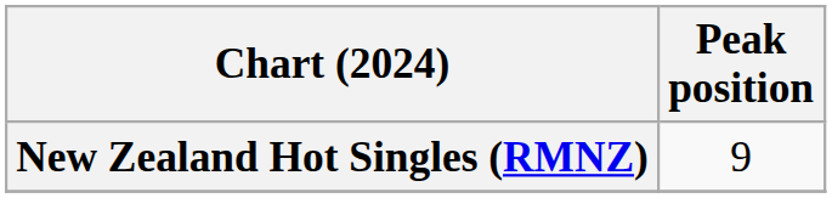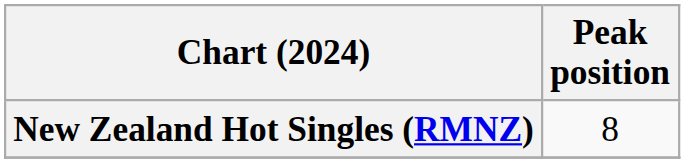 <table class="wikitable sortable plainrowheaders" style="text-align:center">
 <tr>
 <th scope="col">Chart (2024)</th>
 <th scope="col">Peak<br>position</th>
 </tr>
 <tr>
 <th scope="row">New Zealand Hot Singles (<a href='#'>RMNZ</a>)</th>
-<td>9</td>
+<td>8</td>
 </tr>
 <tr>
 </tr>
 <tr>
 </tr>
 </table>
